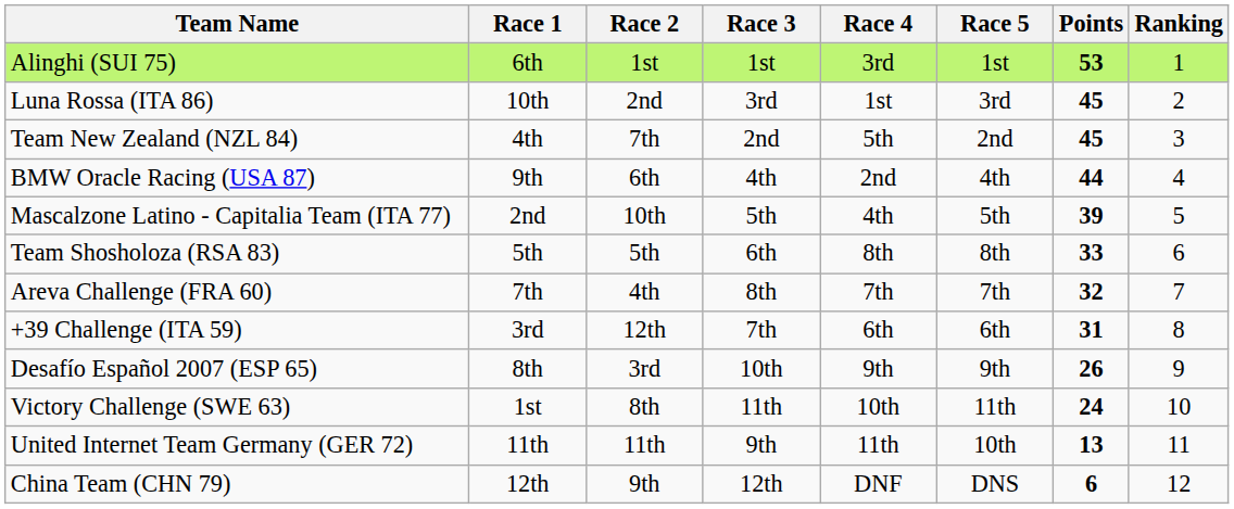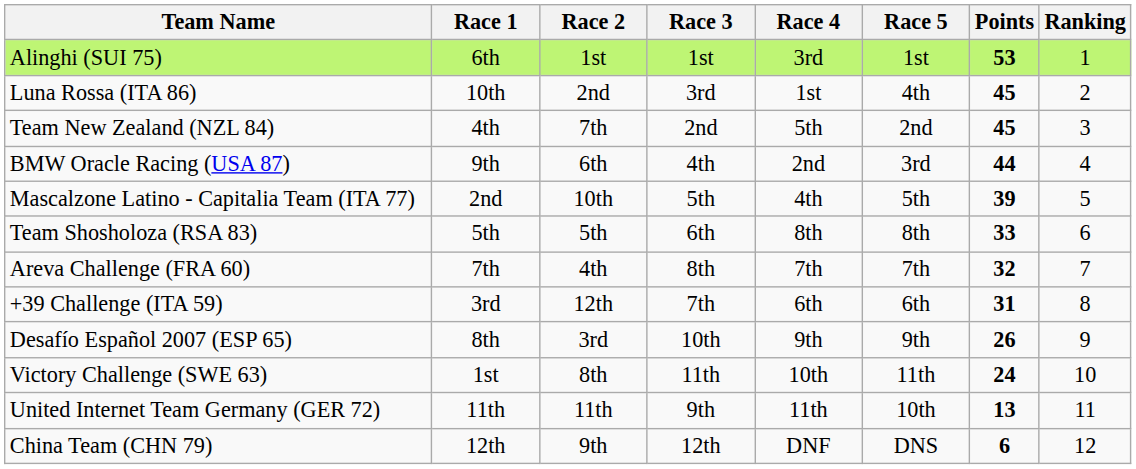 <table class="wikitable" style="text-align:center;">
 <tr>
 <th width=300>Team Name</th>
 <th width=70 abbr="R1">Race 1</th>
 <th width=70 abbr="R2">Race 2</th>
 <th width=70 abbr="R3">Race 3</th>
 <th width=70 abbr="R4">Race 4</th>
 <th width=70 abbr="R5">Race 5</th>
 <th width=20 abbr="Points">Points</th>
 <th width=20 abbr="Rank">Ranking</th>
 </tr>
 <tr style="background: #BEF574;">
 <td style="text-align:left;"> Alinghi (SUI 75)</td>
 <td>6th</td>
 <td>1st</td>
 <td>1st</td>
 <td>3rd</td>
 <td>1st</td>
 <td><strong>53</strong></td>
 <td>1</td>
 </tr>
 <tr>
 <td style="text-align:left;"> Luna Rossa (ITA 86)</td>
 <td>10th</td>
 <td>2nd</td>
 <td>3rd</td>
 <td>1st</td>
-<td>3rd</td>
+<td>4th</td>
 <td><strong>45</strong></td>
 <td>2</td>
 </tr>
 <tr>
 <td style="text-align:left;"> Team New Zealand (NZL 84)</td>
 <td>4th</td>
 <td>7th</td>
 <td>2nd</td>
 <td>5th</td>
 <td>2nd</td>
 <td><strong>45</strong></td>
 <td>3</td>
 </tr>
 <tr>
 <td style="text-align:left;"> BMW Oracle Racing (<a href='#'>USA 87</a>)</td>
 <td>9th</td>
 <td>6th</td>
 <td>4th</td>
 <td>2nd</td>
-<td>4th</td>
+<td>3rd</td>
 <td><strong>44</strong></td>
 <td>4</td>
 </tr>
 <tr>
 <td style="text-align:left;"> Mascalzone Latino - Capitalia Team (ITA 77)</td>
 <td>2nd</td>
 <td>10th</td>
 <td>5th</td>
 <td>4th</td>
 <td>5th</td>
 <td><strong>39</strong></td>
 <td>5</td>
 </tr>
 <tr>
 <td style="text-align:left;"> Team Shosholoza (RSA 83)</td>
 <td>5th</td>
 <td>5th</td>
 <td>6th</td>
 <td>8th</td>
 <td>8th</td>
 <td><strong>33</strong></td>
 <td>6</td>
 </tr>
 <tr>
 <td style="text-align:left;"> Areva Challenge (FRA 60)</td>
 <td>7th</td>
 <td>4th</td>
 <td>8th</td>
 <td>7th</td>
 <td>7th</td>
 <td><strong>32</strong></td>
 <td>7</td>
 </tr>
 <tr>
 <td style="text-align:left;"> +39 Challenge (ITA 59)</td>
 <td>3rd</td>
 <td>12th</td>
 <td>7th</td>
 <td>6th</td>
 <td>6th</td>
 <td><strong>31</strong></td>
 <td>8</td>
 </tr>
 <tr>
 <td style="text-align:left;"> Desafío Español 2007 (ESP 65)</td>
 <td>8th</td>
 <td>3rd</td>
 <td>10th</td>
 <td>9th</td>
 <td>9th</td>
 <td><strong>26</strong></td>
 <td>9</td>
 </tr>
 <tr>
 <td style="text-align:left;"> Victory Challenge (SWE 63)</td>
 <td>1st</td>
 <td>8th</td>
 <td>11th</td>
 <td>10th</td>
 <td>11th</td>
 <td><strong>24</strong></td>
 <td>10</td>
 </tr>
 <tr>
 <td style="text-align:left;"> United Internet Team Germany (GER 72)</td>
 <td>11th</td>
 <td>11th</td>
 <td>9th</td>
 <td>11th</td>
 <td>10th</td>
 <td><strong>13</strong></td>
 <td>11</td>
 </tr>
 <tr>
 <td style="text-align:left;"> China Team (CHN 79)</td>
 <td>12th</td>
 <td>9th</td>
 <td>12th</td>
 <td>DNF</td>
 <td>DNS</td>
 <td><strong>6</strong></td>
 <td>12</td>
 </tr>
 </table>
